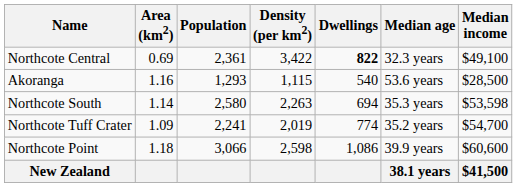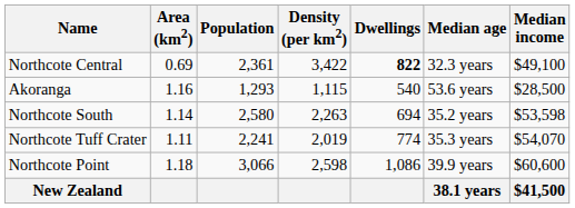 <table class="wikitable">
 <tr>
 <th>Name</th>
 <th>Area<br>(km<sup>2</sup>)</th>
 <th>Population</th>
 <th>Density<br>(per km<sup>2</sup>)</th>
 <th>Dwellings</th>
 <th>Median age</th>
 <th>Median<br>income</th>
 </tr>
 <tr>
 <td>Northcote Central</td>
 <td style="text-align:right;">0.69</td>
 <td style="text-align:right;">2,361</td>
 <td style="text-align:right;">3,422</td>
 <td style="text-align:right;"><strong>822</strong></td>
 <td>32.3 years</td>
 <td>$49,100</td>
 </tr>
 <tr>
 <td>Akoranga</td>
 <td style="text-align:right;">1.16</td>
 <td style="text-align:right;">1,293</td>
 <td style="text-align:right;">1,115</td>
 <td style="text-align:right;">540</td>
 <td>53.6 years</td>
 <td>$28,500</td>
 </tr>
 <tr>
 <td>Northcote South</td>
 <td style="text-align:right;">1.14</td>
 <td style="text-align:right;">2,580</td>
 <td style="text-align:right;">2,263</td>
 <td style="text-align:right;">694</td>
-<td>35.3 years</td>
+<td>35.2 years</td>
 <td>$53,598</td>
 </tr>
 <tr>
 <td>Northcote Tuff Crater</td>
-<td style="text-align:right;">1.09</td>
+<td style="text-align:right;">1.11</td>
 <td style="text-align:right;">2,241</td>
 <td style="text-align:right;">2,019</td>
 <td style="text-align:right;">774</td>
-<td>35.2 years</td>
-<td>$54,700</td>
+<td>35.3 years</td>
+<td>$54,070</td>
 </tr>
 <tr>
 <td>Northcote Point</td>
 <td style="text-align:right;">1.18</td>
 <td style="text-align:right;">3,066</td>
 <td style="text-align:right;">2,598</td>
 <td style="text-align:right;">1,086</td>
 <td>39.9 years</td>
 <td>$60,600</td>
 </tr>
 <tr>
 <th>New Zealand</th>
 <th></th>
 <th></th>
 <th></th>
 <th></th>
 <th>38.1 years</th>
 <th style="text-align:left;">$41,500</th>
 </tr>
 </table>
